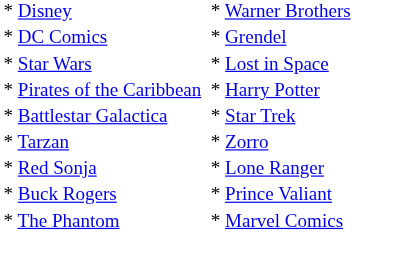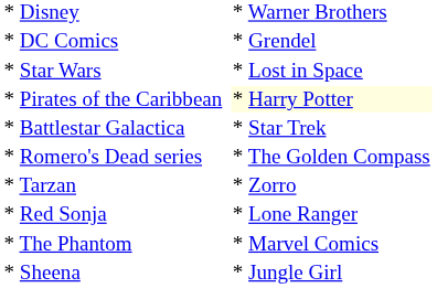 <table>
 <tr>
 <td>* <a href='#'>Disney</a></td>
 <td></td>
 <td>* <a href='#'>Warner Brothers</a></td>
 </tr>
 <tr>
 <td>* <a href='#'>DC Comics</a></td>
 <td></td>
 <td>* <a href='#'>Grendel</a></td>
 </tr>
 <tr>
 <td>* <a href='#'>Star Wars</a></td>
 <td></td>
 <td>* <a href='#'>Lost in Space</a></td>
 </tr>
 <tr>
 <td>* <a href='#'>Pirates of the Caribbean</a></td>
 <td></td>
-<td>* <a href='#'>Harry Potter</a></td>
+<td style="background: lightyellow;">* <a href='#'>Harry Potter</a></td>
 </tr>
 <tr>
 <td>* <a href='#'>Battlestar Galactica</a></td>
 <td></td>
 <td>* <a href='#'>Star Trek</a></td>
+</tr>
+<tr>
+<td>* <a href='#'>Romero's Dead series</a></td>
+<td></td>
+<td>* <a href='#'>The Golden Compass</a></td>
 </tr>
 <tr>
 <td>* <a href='#'>Tarzan</a></td>
 <td></td>
 <td>* <a href='#'>Zorro</a></td>
 </tr>
 <tr>
 <td>* <a href='#'>Red Sonja</a></td>
 <td></td>
 <td>* <a href='#'>Lone Ranger</a></td>
 </tr>
 <tr>
-<td>* <a href='#'>Buck Rogers</a></td>
-<td></td>
-<td>* <a href='#'>Prince Valiant</a></td>
-</tr>
-<tr>
 <td>* <a href='#'>The Phantom</a></td>
 <td></td>
 <td>* <a href='#'>Marvel Comics</a></td>
 </tr>
+<tr>
+<td>* <a href='#'>Sheena</a></td>
+<td></td>
+<td>* <a href='#'>Jungle Girl</a></td>
+</tr>
 </table>
